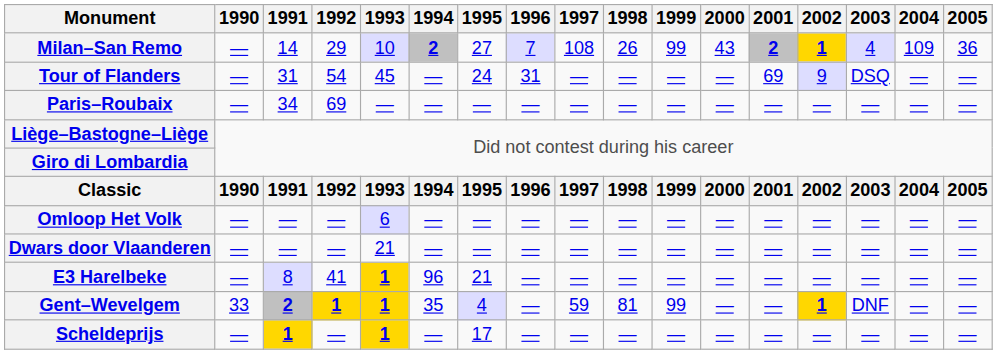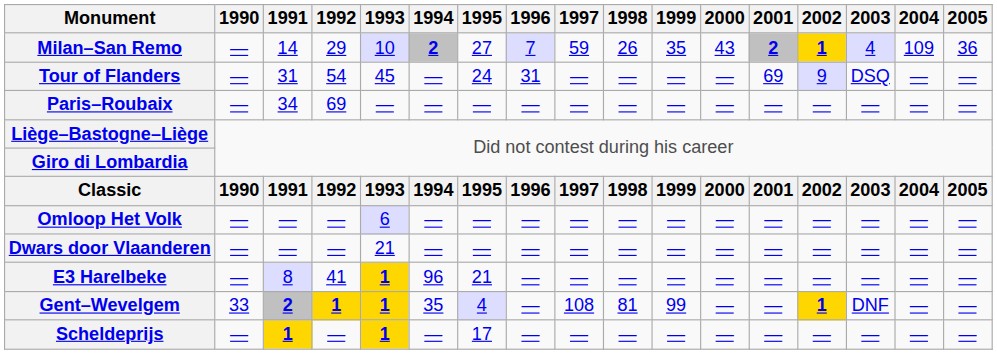 <table class="wikitable plainrowheaders">
 <tr>
 <th>Monument</th>
 <th scope="col">1990</th>
 <th scope="col">1991</th>
 <th scope="col">1992</th>
 <th scope="col">1993</th>
 <th scope="col">1994</th>
 <th scope="col">1995</th>
 <th scope="col">1996</th>
 <th scope="col">1997</th>
 <th scope="col">1998</th>
 <th scope="col">1999</th>
 <th scope="col">2000</th>
 <th scope="col">2001</th>
 <th scope="col">2002</th>
 <th scope="col">2003</th>
 <th scope="col">2004</th>
 <th scope="col">2005</th>
 </tr>
 <tr style="text-align:center;">
 <th scope="row"><a href='#'>Milan–San Remo</a></th>
 <td><a href='#'>—</a></td>
 <td><a href='#'>14</a></td>
 <td><a href='#'>29</a></td>
 <td style="background:#ddf;"><a href='#'>10</a></td>
 <td style="background:silver;"><a href='#'><strong>2</strong></a></td>
 <td><a href='#'>27</a></td>
 <td style="background:#ddf;"><a href='#'>7</a></td>
-<td><a href='#'>108</a></td>
+<td><a href='#'>59</a></td>
 <td><a href='#'>26</a></td>
-<td><a href='#'>99</a></td>
+<td><a href='#'>35</a></td>
 <td><a href='#'>43</a></td>
 <td style="background:silver;"><a href='#'><strong>2</strong></a></td>
 <td style="background:gold;"><a href='#'><strong>1</strong></a></td>
 <td style="background:#ddf;"><a href='#'>4</a></td>
 <td><a href='#'>109</a></td>
 <td><a href='#'>36</a></td>
 </tr>
 <tr style="text-align:center;">
 <th scope="row"><a href='#'>Tour of Flanders</a></th>
 <td><a href='#'>—</a></td>
 <td><a href='#'>31</a></td>
 <td><a href='#'>54</a></td>
 <td><a href='#'>45</a></td>
 <td><a href='#'>—</a></td>
 <td><a href='#'>24</a></td>
 <td><a href='#'>31</a></td>
 <td><a href='#'>—</a></td>
 <td><a href='#'>—</a></td>
 <td><a href='#'>—</a></td>
 <td><a href='#'>—</a></td>
 <td><a href='#'>69</a></td>
 <td style="background:#ddf;"><a href='#'>9</a></td>
 <td><a href='#'>DSQ</a></td>
 <td><a href='#'>—</a></td>
 <td><a href='#'>—</a></td>
 </tr>
 <tr style="text-align:center;">
 <th scope="row"><a href='#'>Paris–Roubaix</a></th>
 <td><a href='#'>—</a></td>
 <td><a href='#'>34</a></td>
 <td><a href='#'>69</a></td>
 <td><a href='#'>—</a></td>
 <td><a href='#'>—</a></td>
 <td><a href='#'>—</a></td>
 <td><a href='#'>—</a></td>
 <td><a href='#'>—</a></td>
 <td><a href='#'>—</a></td>
 <td><a href='#'>—</a></td>
 <td><a href='#'>—</a></td>
 <td><a href='#'>—</a></td>
 <td><a href='#'>—</a></td>
 <td><a href='#'>—</a></td>
 <td><a href='#'>—</a></td>
 <td><a href='#'>—</a></td>
 </tr>
 <tr style="text-align:center;">
 <th scope="row"><a href='#'>Liège–Bastogne–Liège</a></th>
 <td style="color:#4d4d4d;" colspan=16; rowspan=2>Did not contest during his career</td>
 </tr>
 <tr style="text-align:center;">
 <th scope="row"><a href='#'>Giro di Lombardia</a></th>
 </tr>
 <tr>
 <th>Classic</th>
 <th scope="col">1990</th>
 <th scope="col">1991</th>
 <th scope="col">1992</th>
 <th scope="col">1993</th>
 <th scope="col">1994</th>
 <th scope="col">1995</th>
 <th scope="col">1996</th>
 <th scope="col">1997</th>
 <th scope="col">1998</th>
 <th scope="col">1999</th>
 <th scope="col">2000</th>
 <th scope="col">2001</th>
 <th scope="col">2002</th>
 <th scope="col">2003</th>
 <th scope="col">2004</th>
 <th scope="col">2005</th>
 </tr>
 <tr style="text-align:center;">
 <th scope="row"><a href='#'>Omloop Het Volk</a></th>
 <td><a href='#'>—</a></td>
 <td><a href='#'>—</a></td>
 <td><a href='#'>—</a></td>
 <td style="background:#ddf;"><a href='#'>6</a></td>
 <td><a href='#'>—</a></td>
 <td><a href='#'>—</a></td>
 <td><a href='#'>—</a></td>
 <td><a href='#'>—</a></td>
 <td><a href='#'>—</a></td>
 <td><a href='#'>—</a></td>
 <td><a href='#'>—</a></td>
 <td><a href='#'>—</a></td>
 <td><a href='#'>—</a></td>
 <td><a href='#'>—</a></td>
 <td><a href='#'>—</a></td>
 <td><a href='#'>—</a></td>
 </tr>
 <tr style="text-align:center;">
 <th scope="row"><a href='#'>Dwars door Vlaanderen</a></th>
 <td><a href='#'>—</a></td>
 <td><a href='#'>—</a></td>
 <td><a href='#'>—</a></td>
 <td><a href='#'>21</a></td>
 <td><a href='#'>—</a></td>
 <td><a href='#'>—</a></td>
 <td><a href='#'>—</a></td>
 <td><a href='#'>—</a></td>
 <td><a href='#'>—</a></td>
 <td><a href='#'>—</a></td>
 <td><a href='#'>—</a></td>
 <td><a href='#'>—</a></td>
 <td><a href='#'>—</a></td>
 <td><a href='#'>—</a></td>
 <td><a href='#'>—</a></td>
 <td><a href='#'>—</a></td>
 </tr>
 <tr style="text-align:center;">
 <th scope="row"><a href='#'>E3 Harelbeke</a></th>
 <td><a href='#'>—</a></td>
 <td style="background:#ddf;"><a href='#'>8</a></td>
 <td><a href='#'>41</a></td>
 <td style="background:gold;"><a href='#'><strong>1</strong></a></td>
 <td><a href='#'>96</a></td>
 <td><a href='#'>21</a></td>
 <td><a href='#'>—</a></td>
 <td><a href='#'>—</a></td>
 <td><a href='#'>—</a></td>
 <td><a href='#'>—</a></td>
 <td><a href='#'>—</a></td>
 <td><a href='#'>—</a></td>
 <td><a href='#'>—</a></td>
 <td><a href='#'>—</a></td>
 <td><a href='#'>—</a></td>
 <td><a href='#'>—</a></td>
 </tr>
 <tr style="text-align:center;">
 <th scope="row"><a href='#'>Gent–Wevelgem</a></th>
 <td><a href='#'>33</a></td>
 <td style="background:silver;"><a href='#'><strong>2</strong></a></td>
 <td style="background:gold;"><a href='#'><strong>1</strong></a></td>
 <td style="background:gold;"><a href='#'><strong>1</strong></a></td>
 <td><a href='#'>35</a></td>
 <td style="background:#ddf;"><a href='#'>4</a></td>
 <td><a href='#'>—</a></td>
-<td><a href='#'>59</a></td>
+<td><a href='#'>108</a></td>
 <td><a href='#'>81</a></td>
 <td><a href='#'>99</a></td>
 <td><a href='#'>—</a></td>
 <td><a href='#'>—</a></td>
 <td style="background:gold;"><a href='#'><strong>1</strong></a></td>
 <td><a href='#'>DNF</a></td>
 <td><a href='#'>—</a></td>
 <td><a href='#'>—</a></td>
 </tr>
 <tr style="text-align:center;">
 <th scope="row"><a href='#'>Scheldeprijs</a></th>
 <td><a href='#'>—</a></td>
 <td style="background:gold;"><a href='#'><strong>1</strong></a></td>
 <td><a href='#'>—</a></td>
 <td style="background:gold;"><a href='#'><strong>1</strong></a></td>
 <td><a href='#'>—</a></td>
 <td><a href='#'>17</a></td>
 <td><a href='#'>—</a></td>
 <td><a href='#'>—</a></td>
 <td><a href='#'>—</a></td>
 <td><a href='#'>—</a></td>
 <td><a href='#'>—</a></td>
 <td><a href='#'>—</a></td>
 <td><a href='#'>—</a></td>
 <td><a href='#'>—</a></td>
 <td><a href='#'>—</a></td>
 <td><a href='#'>—</a></td>
 </tr>
 </table>
